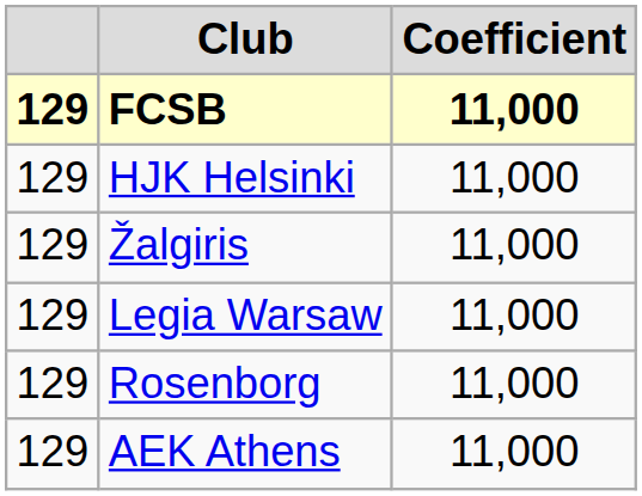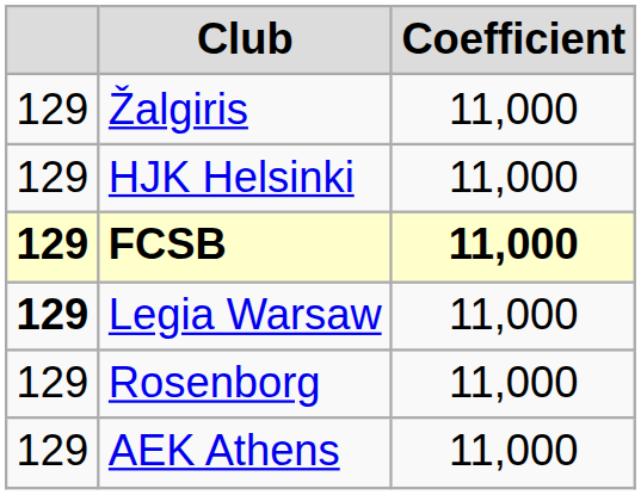 <table class="wikitable" style="text-align: center;">
 <tr>
 <th style="background:#DCDCDC"></th>
 <th style="background:#DCDCDC">Club</th>
 <th style="background:#DCDCDC">Coefficient</th>
-</tr>
-<tr style="background:#ffc;">
-<td align=left><strong>129</strong></td>
-<td align=left> <strong>FCSB</strong></td>
-<td align=center><strong>11,000</strong></td>
-</tr>
-<tr>
-<td align=left>129</td>
-<td align=left> <a href='#'>HJK Helsinki</a></td>
-<td align=center>11,000</td>
 </tr>
 <tr>
 <td align=left>129</td>
 <td align=left> <a href='#'>Žalgiris</a></td>
 <td align=center>11,000</td>
 </tr>
 <tr>
 <td align=left>129</td>
+<td align=left> <a href='#'>HJK Helsinki</a></td>
+<td align=center>11,000</td>
+</tr>
+<tr style="background:#ffc;">
+<td align=left><strong>129</strong></td>
+<td align=left> <strong>FCSB</strong></td>
+<td align=center><strong>11,000</strong></td>
+</tr>
+<tr>
+<td align=left><strong>129</strong></td>
 <td align=left> <a href='#'>Legia Warsaw</a></td>
 <td align=center>11,000</td>
 </tr>
 <tr>
 <td align=left>129</td>
 <td align=left> <a href='#'>Rosenborg</a></td>
 <td align=center>11,000</td>
 </tr>
 <tr>
 <td align=left>129</td>
 <td align=left> <a href='#'>AEK Athens</a></td>
 <td align=center>11,000</td>
 </tr>
 </table>
